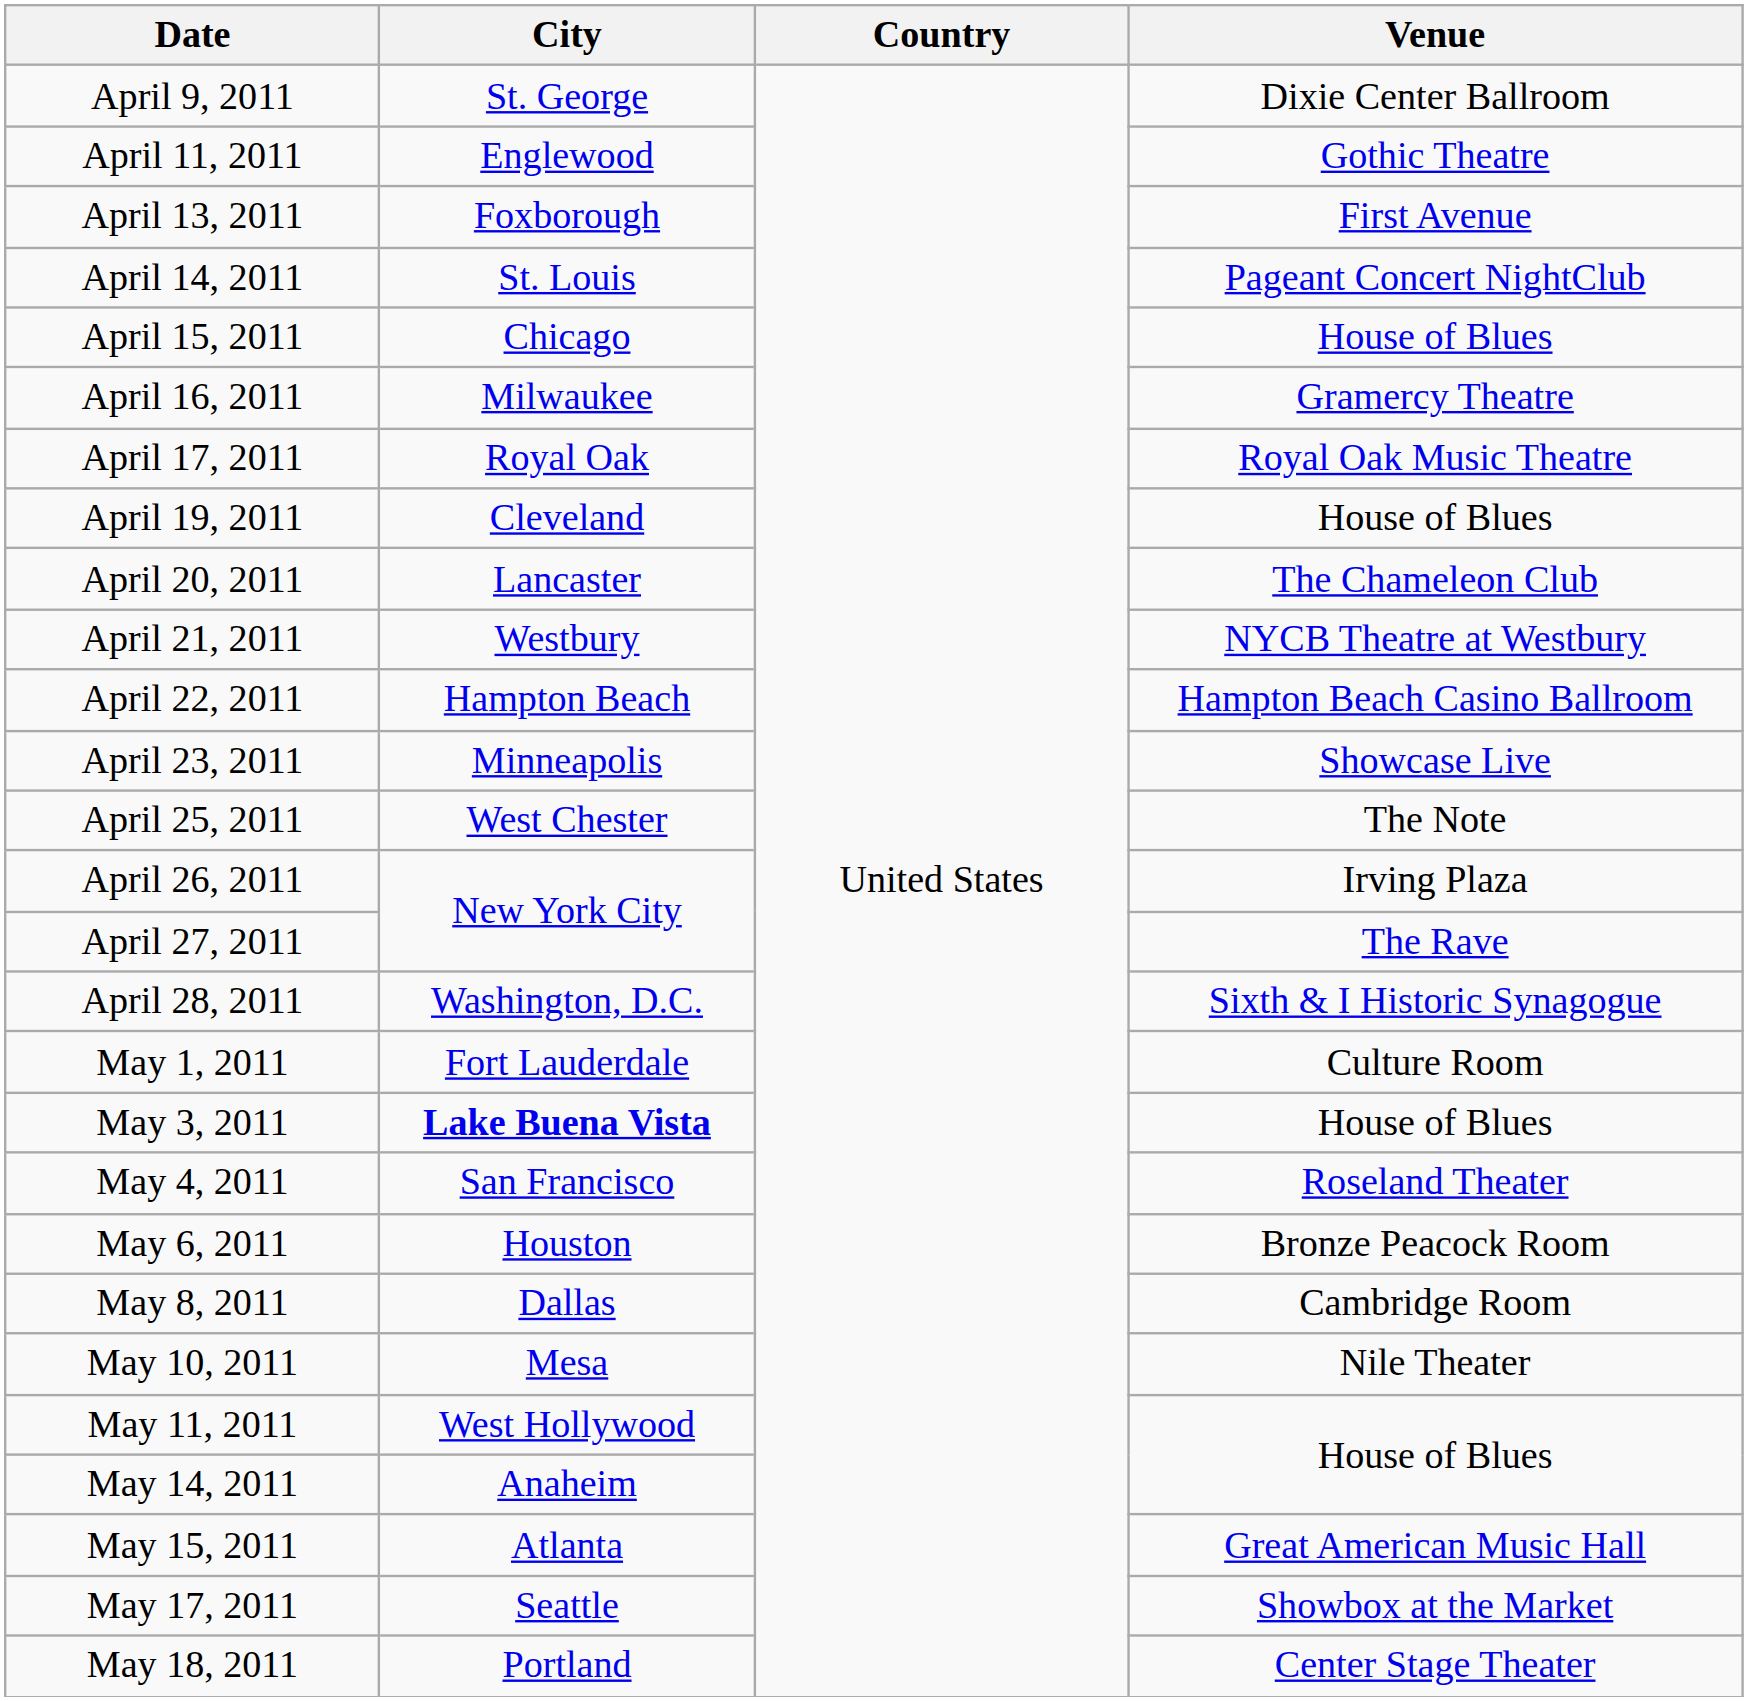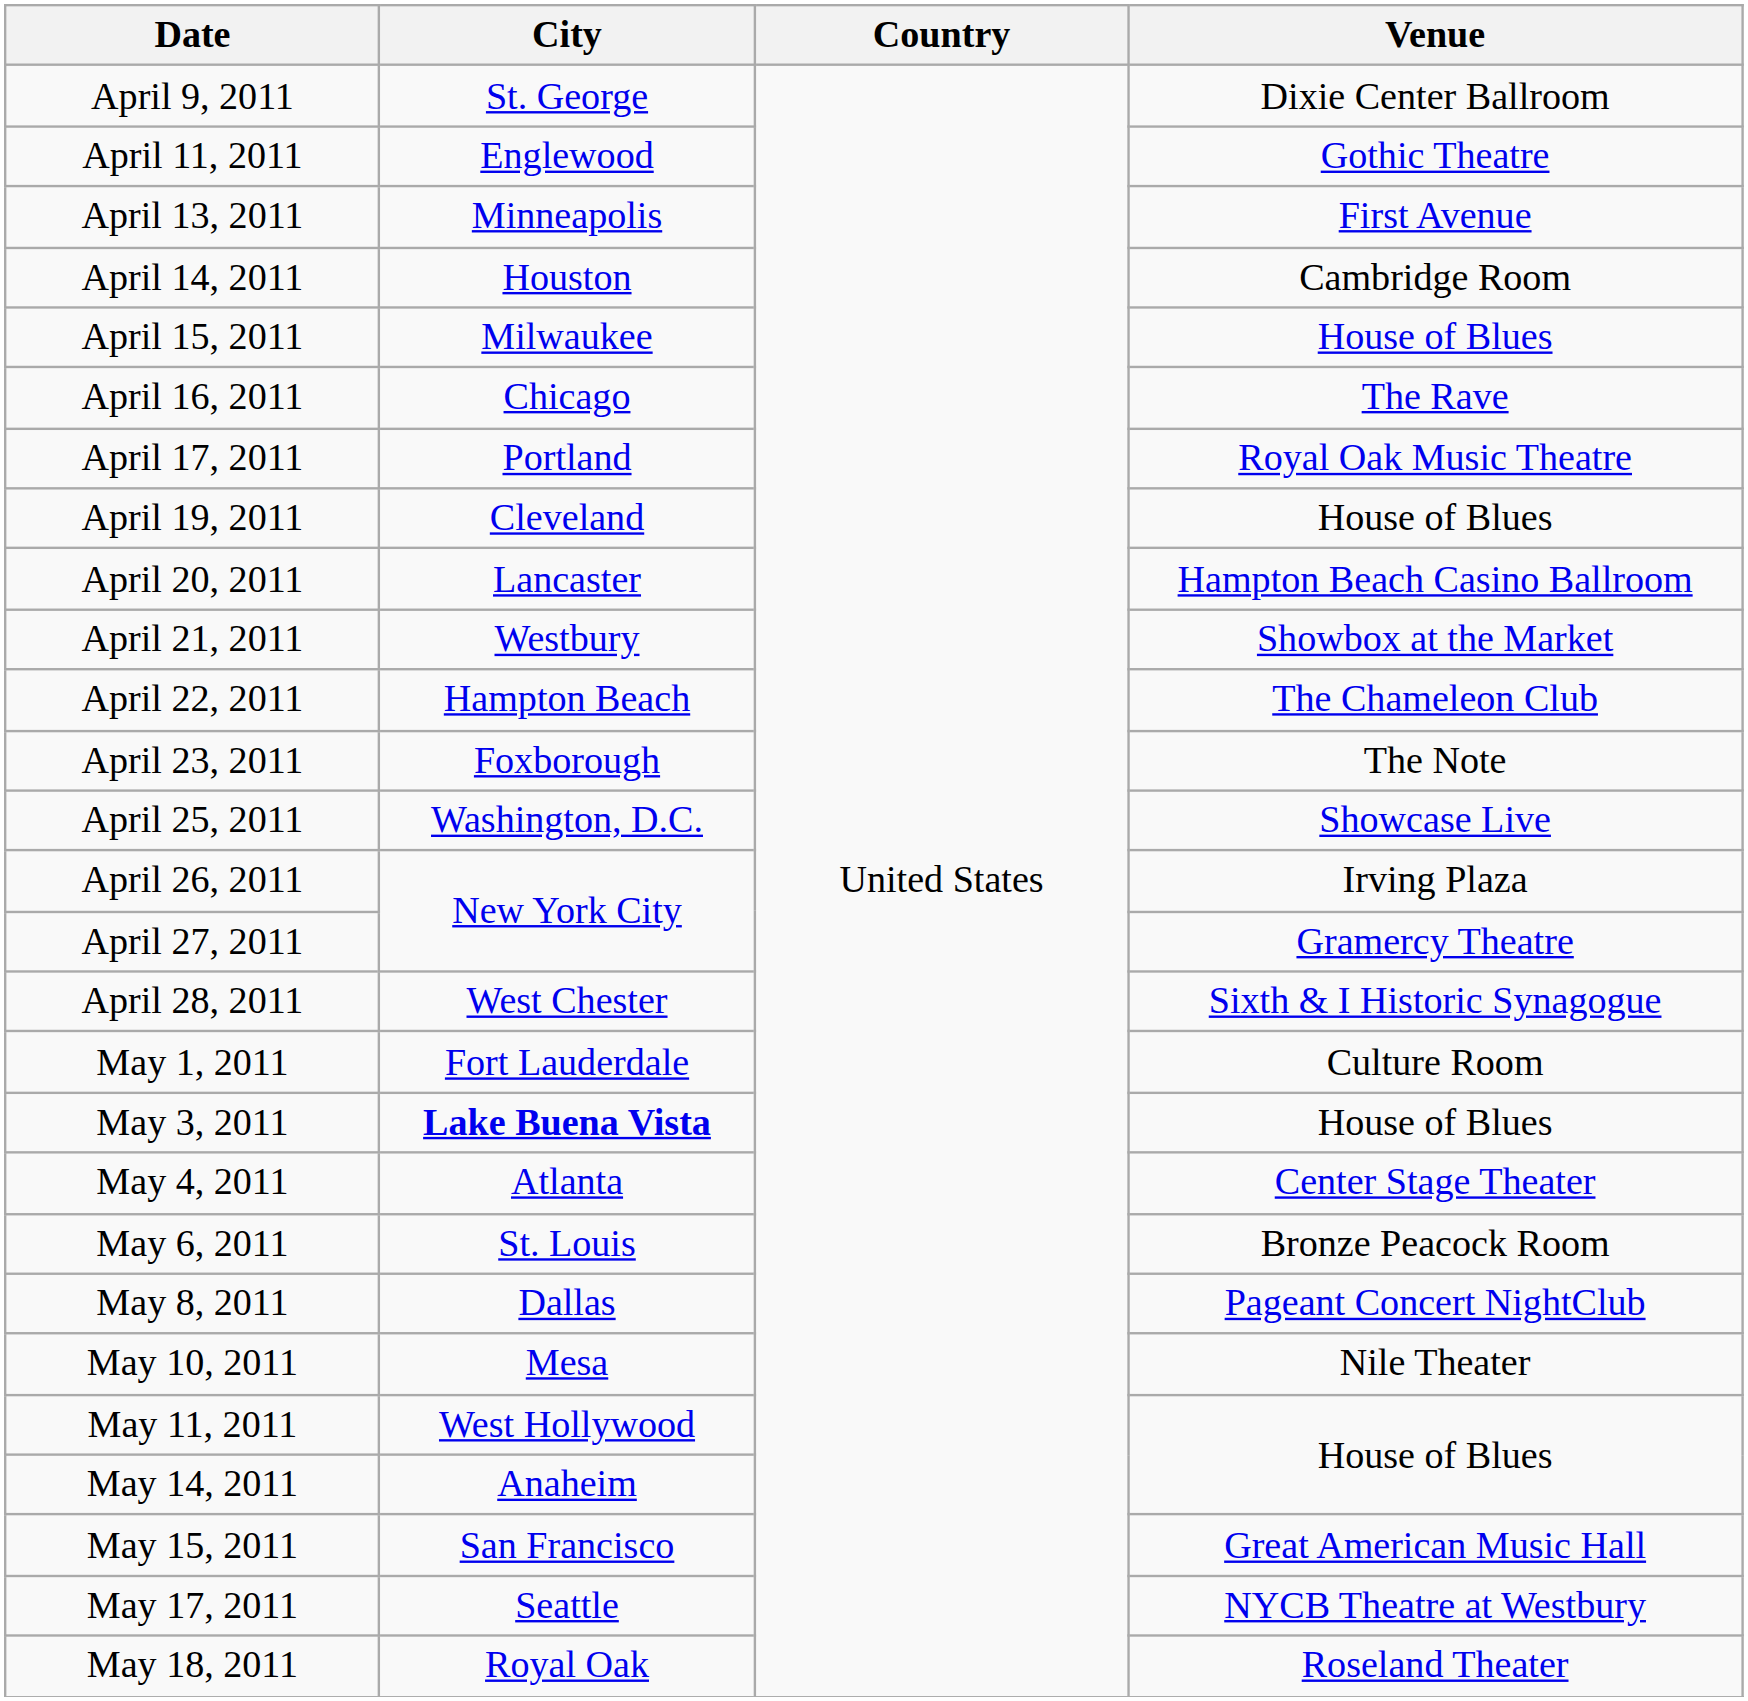 <table class="wikitable" style="text-align:center;">
 <tr>
 <th width="150">Date</th>
 <th width="150">City</th>
 <th width="150">Country</th>
 <th width="250">Venue</th>
 </tr>
 <tr>
 <td>April 9, 2011</td>
 <td><a href='#'>St. George</a></td>
 <td rowspan="27">United States</td>
 <td>Dixie Center Ballroom</td>
 </tr>
 <tr>
 <td>April 11, 2011</td>
 <td><a href='#'>Englewood</a></td>
 <td><a href='#'>Gothic Theatre</a></td>
 </tr>
 <tr>
 <td>April 13, 2011</td>
-<td><a href='#'>Foxborough</a></td>
+<td><a href='#'>Minneapolis</a></td>
 <td><a href='#'>First Avenue</a></td>
 </tr>
 <tr>
 <td>April 14, 2011</td>
-<td><a href='#'>St. Louis</a></td>
-<td><a href='#'>Pageant Concert NightClub</a></td>
+<td><a href='#'>Houston</a></td>
+<td>Cambridge Room</td>
 </tr>
 <tr>
 <td>April 15, 2011</td>
-<td><a href='#'>Chicago</a></td>
+<td><a href='#'>Milwaukee</a></td>
 <td><a href='#'>House of Blues</a></td>
 </tr>
 <tr>
 <td>April 16, 2011</td>
-<td><a href='#'>Milwaukee</a></td>
-<td><a href='#'>Gramercy Theatre</a></td>
+<td><a href='#'>Chicago</a></td>
+<td><a href='#'>The Rave</a></td>
 </tr>
 <tr>
 <td>April 17, 2011</td>
-<td><a href='#'>Royal Oak</a></td>
+<td><a href='#'>Portland</a></td>
 <td><a href='#'>Royal Oak Music Theatre</a></td>
 </tr>
 <tr>
 <td>April 19, 2011</td>
 <td><a href='#'>Cleveland</a></td>
 <td>House of Blues</td>
 </tr>
 <tr>
 <td>April 20, 2011</td>
 <td><a href='#'>Lancaster</a></td>
-<td><a href='#'>The Chameleon Club</a></td>
+<td><a href='#'>Hampton Beach Casino Ballroom</a></td>
 </tr>
 <tr>
 <td>April 21, 2011</td>
 <td><a href='#'>Westbury</a></td>
-<td><a href='#'>NYCB Theatre at Westbury</a></td>
+<td><a href='#'>Showbox at the Market</a></td>
 </tr>
 <tr>
 <td>April 22, 2011</td>
 <td><a href='#'>Hampton Beach</a></td>
-<td><a href='#'>Hampton Beach Casino Ballroom</a></td>
+<td><a href='#'>The Chameleon Club</a></td>
 </tr>
 <tr>
 <td>April 23, 2011</td>
-<td><a href='#'>Minneapolis</a></td>
-<td><a href='#'>Showcase Live</a></td>
+<td><a href='#'>Foxborough</a></td>
+<td>The Note</td>
 </tr>
 <tr>
 <td>April 25, 2011</td>
-<td><a href='#'>West Chester</a></td>
-<td>The Note</td>
+<td><a href='#'>Washington, D.C.</a></td>
+<td><a href='#'>Showcase Live</a></td>
 </tr>
 <tr>
 <td>April 26, 2011</td>
 <td rowspan="2"><a href='#'>New York City</a></td>
 <td>Irving Plaza</td>
 </tr>
 <tr>
 <td>April 27, 2011</td>
-<td><a href='#'>The Rave</a></td>
+<td><a href='#'>Gramercy Theatre</a></td>
 </tr>
 <tr>
 <td>April 28, 2011</td>
-<td><a href='#'>Washington, D.C.</a></td>
+<td><a href='#'>West Chester</a></td>
 <td><a href='#'>Sixth & I Historic Synagogue</a></td>
 </tr>
 <tr>
 <td>May 1, 2011</td>
 <td><a href='#'>Fort Lauderdale</a></td>
 <td>Culture Room</td>
 </tr>
 <tr>
 <td>May 3, 2011</td>
 <td><strong><a href='#'>Lake Buena Vista</a></strong></td>
 <td>House of Blues</td>
 </tr>
 <tr>
 <td>May 4, 2011</td>
-<td><a href='#'>San Francisco</a></td>
-<td><a href='#'>Roseland Theater</a></td>
+<td><a href='#'>Atlanta</a></td>
+<td><a href='#'>Center Stage Theater</a></td>
 </tr>
 <tr>
 <td>May 6, 2011</td>
-<td><a href='#'>Houston</a></td>
+<td><a href='#'>St. Louis</a></td>
 <td>Bronze Peacock Room</td>
 </tr>
 <tr>
 <td>May 8, 2011</td>
 <td><a href='#'>Dallas</a></td>
-<td>Cambridge Room</td>
+<td><a href='#'>Pageant Concert NightClub</a></td>
 </tr>
 <tr>
 <td>May 10, 2011</td>
 <td><a href='#'>Mesa</a></td>
 <td>Nile Theater</td>
 </tr>
 <tr>
 <td>May 11, 2011</td>
 <td><a href='#'>West Hollywood</a></td>
 <td rowspan="2">House of Blues</td>
 </tr>
 <tr>
 <td>May 14, 2011</td>
 <td><a href='#'>Anaheim</a></td>
 </tr>
 <tr>
 <td>May 15, 2011</td>
-<td><a href='#'>Atlanta</a></td>
+<td><a href='#'>San Francisco</a></td>
 <td><a href='#'>Great American Music Hall</a></td>
 </tr>
 <tr>
 <td>May 17, 2011</td>
 <td><a href='#'>Seattle</a></td>
-<td><a href='#'>Showbox at the Market</a></td>
+<td><a href='#'>NYCB Theatre at Westbury</a></td>
 </tr>
 <tr>
 <td>May 18, 2011</td>
-<td><a href='#'>Portland</a></td>
-<td><a href='#'>Center Stage Theater</a></td>
+<td><a href='#'>Royal Oak</a></td>
+<td><a href='#'>Roseland Theater</a></td>
 </tr>
 <tr>
 </tr>
 </table>
